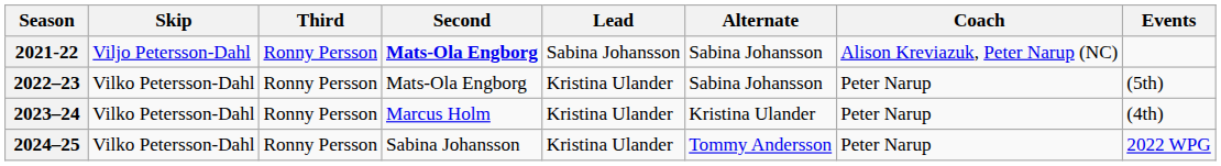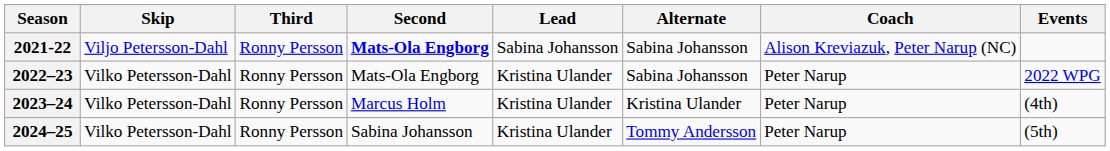 <table class="wikitable" style=font-size:95%>
 <tr>
 <th scope="col" width=60>Season</th>
 <th scope="col">Skip</th>
 <th scope="col">Third</th>
 <th scope="col">Second</th>
 <th scope="col">Lead</th>
 <th scope="col">Alternate</th>
 <th scope="col">Coach</th>
 <th scope="col">Events</th>
 </tr>
 <tr>
 <th>2021-22</th>
 <td><a href='#'>Viljo Petersson-Dahl</a></td>
 <td><a href='#'>Ronny Persson</a></td>
 <td><strong><a href='#'>Mats-Ola Engborg</a></strong></td>
 <td>Sabina Johansson</td>
 <td>Sabina Johansson</td>
 <td><a href='#'>Alison Kreviazuk</a>, <a href='#'>Peter Narup</a> (NC)</td>
 <td> </td>
 </tr>
 <tr>
 <th scope="row">2022–23</th>
 <td>Vilko Petersson-Dahl</td>
 <td>Ronny Persson</td>
 <td>Mats-Ola Engborg</td>
 <td>Kristina Ulander</td>
 <td>Sabina Johansson</td>
 <td>Peter Narup</td>
-<td> (5th)</td>
+<td><a href='#'>2022 WPG</a> </td>
 </tr>
 <tr>
 <th scope="row">2023–24</th>
 <td>Vilko Petersson-Dahl</td>
 <td>Ronny Persson</td>
 <td><a href='#'>Marcus Holm</a></td>
 <td>Kristina Ulander</td>
 <td>Kristina Ulander</td>
 <td>Peter Narup</td>
 <td> (4th)</td>
 </tr>
 <tr>
 <th scope="row">2024–25</th>
 <td>Vilko Petersson-Dahl</td>
 <td>Ronny Persson</td>
 <td>Sabina Johansson</td>
 <td>Kristina Ulander</td>
 <td><a href='#'>Tommy Andersson</a></td>
 <td>Peter Narup</td>
-<td><a href='#'>2022 WPG</a> </td>
+<td> (5th)</td>
 </tr>
 </table>
